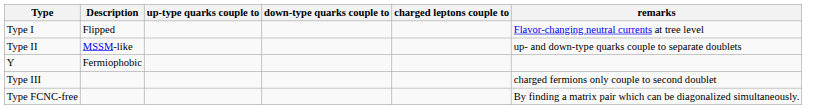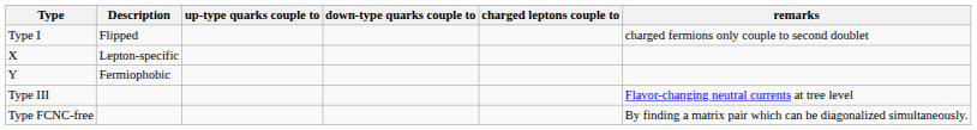 <table class="wikitable">
 <tr>
 <th>Type</th>
 <th>Description</th>
 <th>up-type quarks couple to</th>
 <th>down-type quarks couple to</th>
 <th>charged leptons couple to</th>
 <th>remarks</th>
 </tr>
 <tr>
 <td>Type I</td>
 <td>Flipped</td>
 <td style="text-align:center;"></td>
 <td style="text-align:center;"></td>
 <td style="text-align:center;"></td>
-<td><a href='#'>Flavor-changing neutral currents</a> at tree level</td>
+<td>charged fermions only couple to second doublet</td>
 </tr>
 <tr>
-<td>Type II</td>
-<td><a href='#'>MSSM</a>-like</td>
+<td>X</td>
+<td>Lepton-specific</td>
 <td style="text-align:center;"></td>
 <td style="text-align:center;"></td>
 <td style="text-align:center;"></td>
-<td>up- and down-type quarks couple to separate doublets</td>
+<td></td>
 </tr>
 <tr>
 <td>Y</td>
 <td>Fermiophobic</td>
 <td style="text-align:center;"></td>
 <td style="text-align:center;"></td>
 <td style="text-align:center;"></td>
 <td></td>
 </tr>
 <tr>
 <td>Type III</td>
 <td></td>
 <td style="text-align:center;"></td>
 <td style="text-align:center;"></td>
 <td style="text-align:center;"></td>
-<td>charged fermions only couple to second doublet</td>
+<td><a href='#'>Flavor-changing neutral currents</a> at tree level</td>
 </tr>
 <tr>
 <td>Type FCNC-free</td>
 <td></td>
 <td style="text-align:center;"></td>
 <td style="text-align:center;"></td>
 <td style="text-align:center;"></td>
 <td>By finding a matrix pair which can be diagonalized simultaneously. </td>
 </tr>
 </table>
